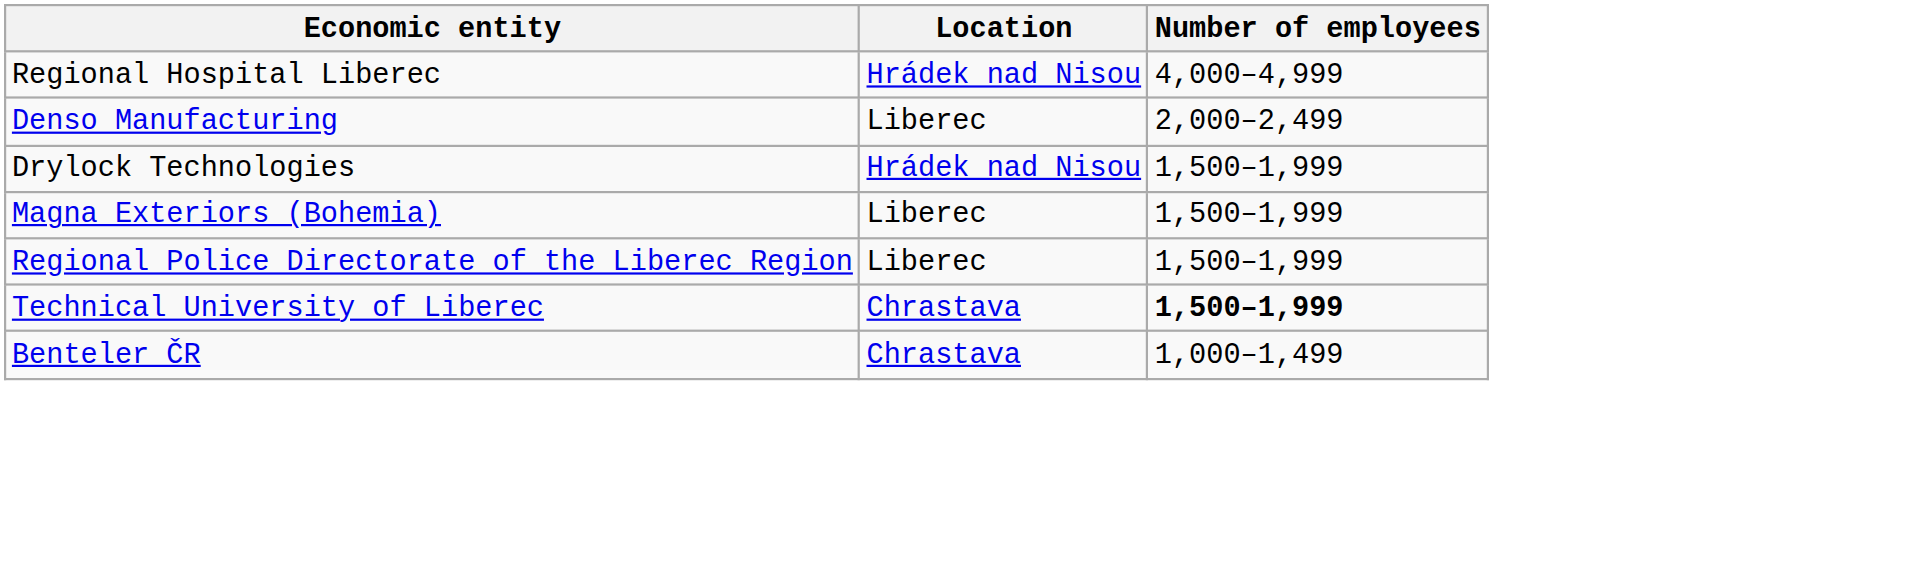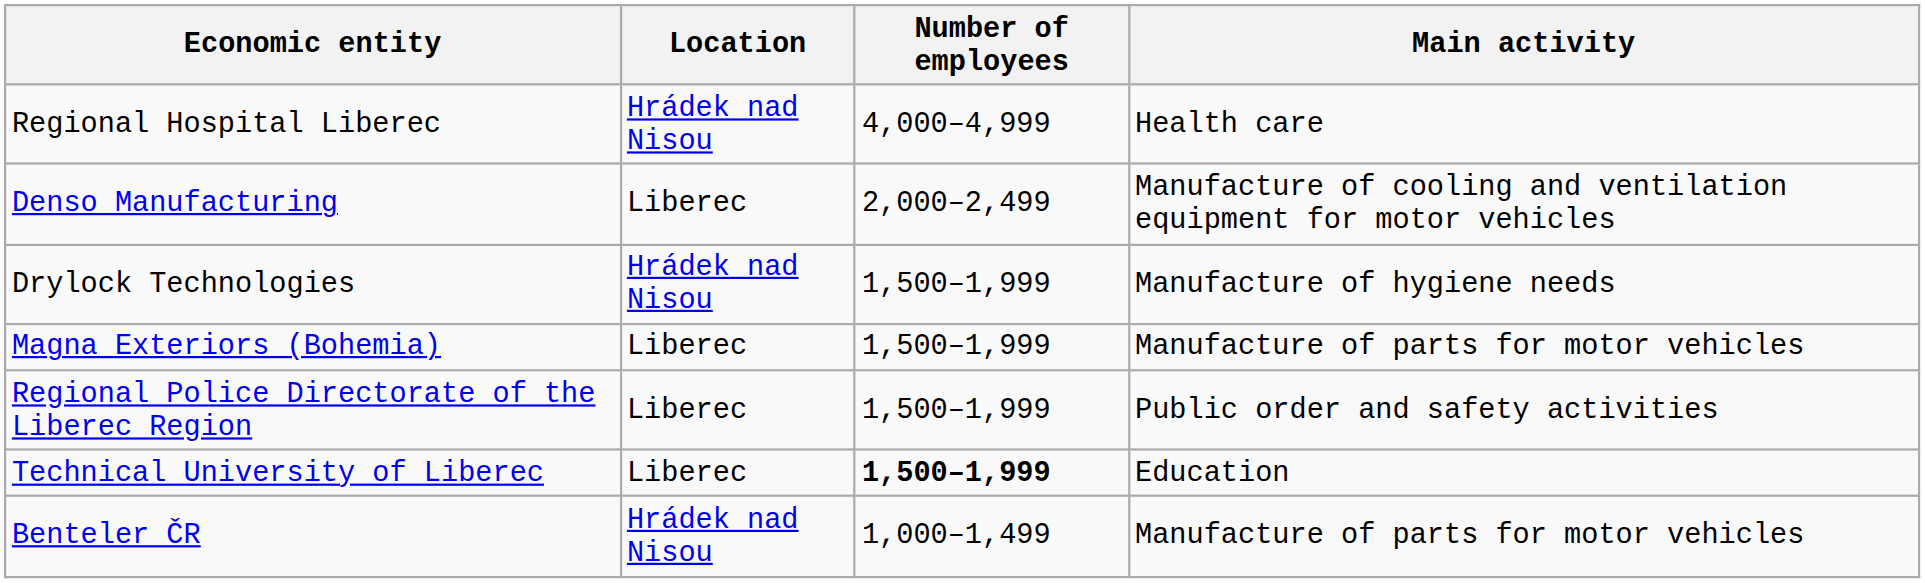 <table class="wikitable sortable">
 <tr>
 <th>Economic entity</th>
 <th>Location</th>
 <th>Number of employees</th>
+<th>Main activity</th>
 </tr>
 <tr>
 <td>Regional Hospital Liberec</td>
 <td><a href='#'>Hrádek nad Nisou</a></td>
 <td>4,000–4,999</td>
+<td>Health care</td>
 </tr>
 <tr>
 <td><a href='#'>Denso Manufacturing</a></td>
 <td>Liberec</td>
 <td>2,000–2,499</td>
+<td>Manufacture of cooling and ventilation equipment for motor vehicles</td>
 </tr>
 <tr>
 <td>Drylock Technologies</td>
 <td><a href='#'>Hrádek nad Nisou</a></td>
 <td>1,500–1,999</td>
+<td>Manufacture of hygiene needs</td>
 </tr>
 <tr>
 <td><a href='#'>Magna Exteriors (Bohemia)</a></td>
 <td>Liberec</td>
 <td>1,500–1,999</td>
+<td>Manufacture of parts for motor vehicles</td>
 </tr>
 <tr>
 <td><a href='#'>Regional Police Directorate of the Liberec Region</a></td>
 <td>Liberec</td>
 <td>1,500–1,999</td>
+<td>Public order and safety activities</td>
 </tr>
 <tr>
 <td><a href='#'>Technical University of Liberec</a></td>
-<td><a href='#'>Chrastava</a></td>
+<td>Liberec</td>
 <td><strong>1,500–1,999</strong></td>
+<td>Education</td>
 </tr>
 <tr>
 <td><a href='#'>Benteler ČR</a></td>
-<td><a href='#'>Chrastava</a></td>
+<td><a href='#'>Hrádek nad Nisou</a></td>
 <td>1,000–1,499</td>
+<td>Manufacture of parts for motor vehicles</td>
 </tr>
 </table>
